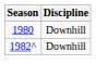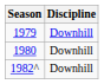 <table class=wikitable style="text-align:center">
 <tr>
 <th>Season</th>
 <th>Discipline</th>
+</tr>
+<tr>
+<td><a href='#'>1979</a></td>
+<td><a href='#'>Downhill</a></td>
 </tr>
 <tr>
 <td><a href='#'>1980</a></td>
 <td>Downhill</td>
 </tr>
 <tr>
 <td><a href='#'>1982</a>^</td>
 <td>Downhill</td>
 </tr>
 </table>
